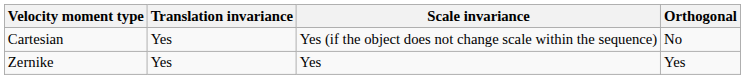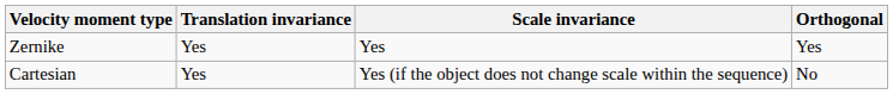 <table class="wikitable">
 <tr>
 <th>Velocity moment type</th>
 <th>Translation invariance</th>
 <th>Scale invariance</th>
 <th>Orthogonal</th>
 </tr>
 <tr>
+<td>Zernike</td>
+<td>Yes</td>
+<td>Yes</td>
+<td>Yes</td>
+</tr>
+<tr>
 <td>Cartesian</td>
 <td>Yes</td>
 <td>Yes (if the object does not change scale within the sequence)</td>
 <td>No</td>
 </tr>
-<tr>
-<td>Zernike</td>
-<td>Yes</td>
-<td>Yes</td>
-<td>Yes</td>
-</tr>
 </table>
